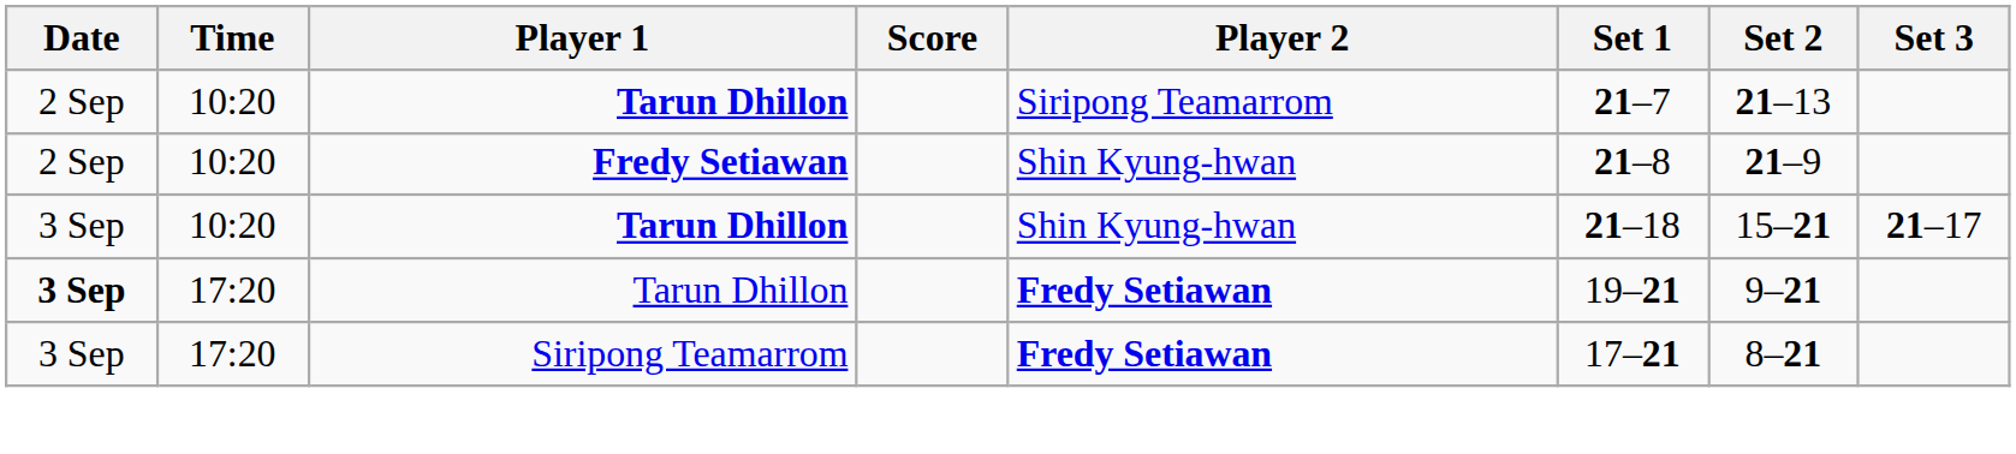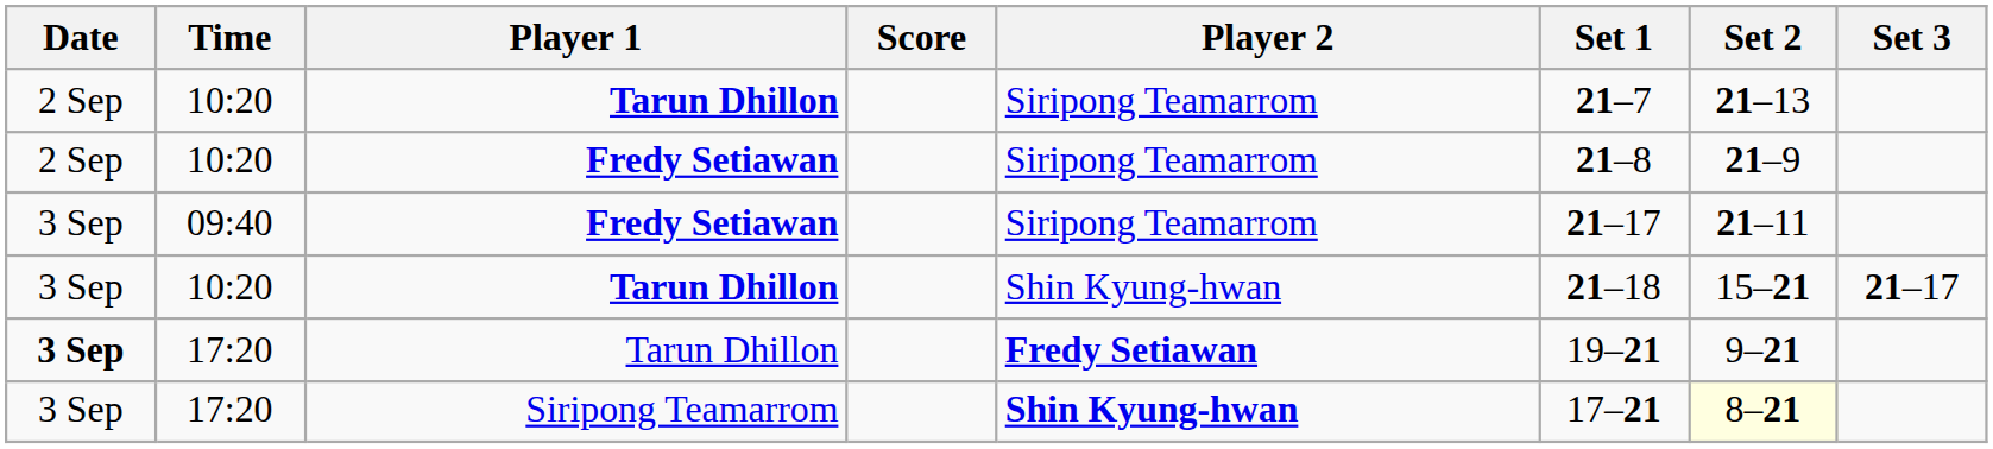 <table class="wikitable" style="font-size:90%; text-align:center">
 <tr>
 <th width="50">Date</th>
 <th width="50">Time</th>
 <th width="200">Player 1</th>
 <th width="50">Score</th>
 <th width="200">Player 2</th>
 <th width="50">Set 1</th>
 <th width="50">Set 2</th>
 <th width="50">Set 3</th>
 </tr>
 <tr>
 <td>2 Sep</td>
 <td>10:20</td>
 <td align="right"><strong><a href='#'>Tarun Dhillon</a> </strong></td>
 <td> </td>
 <td align="left"> <a href='#'>Siripong Teamarrom</a></td>
 <td><strong>21</strong>–7</td>
 <td><strong>21</strong>–13</td>
 <td></td>
 </tr>
 <tr>
 <td>2 Sep</td>
 <td>10:20</td>
 <td align="right"><strong><a href='#'>Fredy Setiawan</a> </strong></td>
 <td> </td>
-<td align="left"> <a href='#'>Shin Kyung-hwan</a></td>
+<td align="left"> <a href='#'>Siripong Teamarrom</a></td>
 <td><strong>21</strong>–8</td>
 <td><strong>21</strong>–9</td>
+<td></td>
+</tr>
+<tr>
+<td>3 Sep</td>
+<td>09:40</td>
+<td align="right"><strong><a href='#'>Fredy Setiawan</a> </strong></td>
+<td> </td>
+<td align="left"> <a href='#'>Siripong Teamarrom</a></td>
+<td><strong>21</strong>–17</td>
+<td><strong>21</strong>–11</td>
 <td></td>
 </tr>
 <tr>
 <td>3 Sep</td>
 <td>10:20</td>
 <td align="right"><strong><a href='#'>Tarun Dhillon</a> </strong></td>
 <td> </td>
 <td align="left"> <a href='#'>Shin Kyung-hwan</a></td>
 <td><strong>21</strong>–18</td>
 <td>15–<strong>21</strong></td>
 <td><strong>21</strong>–17</td>
 </tr>
 <tr>
 <td><strong>3 Sep</strong></td>
 <td>17:20</td>
 <td align="right"><a href='#'>Tarun Dhillon</a> </td>
 <td> </td>
 <td align="left"><strong> <a href='#'>Fredy Setiawan</a></strong></td>
 <td>19–<strong>21</strong></td>
 <td>9–<strong>21</strong></td>
 <td></td>
 </tr>
 <tr>
 <td>3 Sep</td>
 <td>17:20</td>
 <td align="right"><a href='#'>Siripong Teamarrom</a> </td>
 <td> </td>
-<td align="left"><strong> <a href='#'>Fredy Setiawan</a></strong></td>
+<td align="left"><strong> <a href='#'>Shin Kyung-hwan</a></strong></td>
 <td>17–<strong>21</strong></td>
-<td>8–<strong>21</strong></td>
+<td style="background: lightyellow;">8–<strong>21</strong></td>
 <td></td>
 </tr>
 </table>
